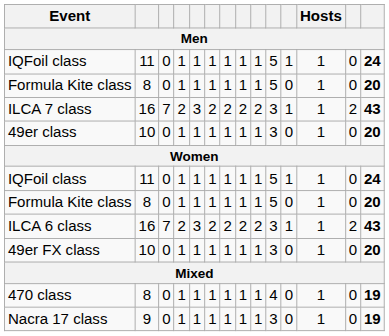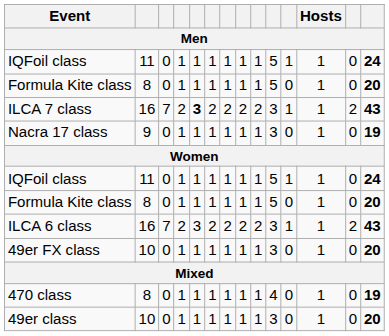 <table class="wikitable">
 <tr>
 <th>Event</th>
 <th></th>
 <th></th>
 <th></th>
 <th></th>
 <th></th>
 <th></th>
 <th></th>
 <th></th>
 <th></th>
 <th></th>
 <th>Hosts</th>
 <th></th>
 <th></th>
 </tr>
 <tr style="font-size:90%">
 <th colspan=14>Men</th>
 </tr>
 <tr align=center>
 <td align=left>IQFoil class</td>
 <td>11</td>
 <td>0</td>
 <td>1</td>
 <td>1</td>
 <td>1</td>
 <td>1</td>
 <td>1</td>
 <td>1</td>
 <td>5</td>
 <td>1</td>
 <td>1</td>
 <td>0</td>
 <td><strong>24</strong></td>
 </tr>
 <tr align=center>
 <td align=left>Formula Kite class</td>
 <td>8</td>
 <td>0</td>
 <td>1</td>
 <td>1</td>
 <td>1</td>
 <td>1</td>
 <td>1</td>
 <td>1</td>
 <td>5</td>
 <td>0</td>
 <td>1</td>
 <td>0</td>
 <td><strong>20</strong></td>
 </tr>
 <tr align=center>
 <td align=left>ILCA 7 class</td>
 <td>16</td>
 <td>7</td>
 <td>2</td>
-<td>3</td>
+<td><strong>3</strong></td>
 <td>2</td>
 <td>2</td>
 <td>2</td>
 <td>2</td>
 <td>3</td>
 <td>1</td>
 <td>1</td>
 <td>2</td>
 <td><strong>43</strong></td>
 </tr>
 <tr align=center>
-<td align=left>49er class</td>
-<td>10</td>
+<td align=left>Nacra 17 class</td>
+<td>9</td>
 <td>0</td>
 <td>1</td>
 <td>1</td>
 <td>1</td>
 <td>1</td>
 <td>1</td>
 <td>1</td>
 <td>3</td>
 <td>0</td>
 <td>1</td>
 <td>0</td>
-<td><strong>20</strong></td>
+<td><strong>19</strong></td>
 </tr>
 <tr style="font-size:90%">
 <th colspan=14>Women</th>
 </tr>
 <tr align=center>
 <td align=left>IQFoil class</td>
 <td>11</td>
 <td>0</td>
 <td>1</td>
 <td>1</td>
 <td>1</td>
 <td>1</td>
 <td>1</td>
 <td>1</td>
 <td>5</td>
 <td>1</td>
 <td>1</td>
 <td>0</td>
 <td><strong>24</strong></td>
 </tr>
 <tr align=center>
 <td align=left>Formula Kite class</td>
 <td>8</td>
 <td>0</td>
 <td>1</td>
 <td>1</td>
 <td>1</td>
 <td>1</td>
 <td>1</td>
 <td>1</td>
 <td>5</td>
 <td>0</td>
 <td>1</td>
 <td>0</td>
 <td><strong>20</strong></td>
 </tr>
 <tr align=center>
 <td align=left>ILCA 6 class</td>
 <td>16</td>
 <td>7</td>
 <td>2</td>
 <td>3</td>
 <td>2</td>
 <td>2</td>
 <td>2</td>
 <td>2</td>
 <td>3</td>
 <td>1</td>
 <td>1</td>
 <td>2</td>
 <td><strong>43</strong></td>
 </tr>
 <tr align=center>
 <td align=left>49er FX class</td>
 <td>10</td>
 <td>0</td>
 <td>1</td>
 <td>1</td>
 <td>1</td>
 <td>1</td>
 <td>1</td>
 <td>1</td>
 <td>3</td>
 <td>0</td>
 <td>1</td>
 <td>0</td>
 <td><strong>20</strong></td>
 </tr>
 <tr style="font-size:90%">
 <th colspan=14>Mixed</th>
 </tr>
 <tr align=center>
 <td align=left>470 class</td>
 <td>8</td>
 <td>0</td>
 <td>1</td>
 <td>1</td>
 <td>1</td>
 <td>1</td>
 <td>1</td>
 <td>1</td>
 <td>4</td>
 <td>0</td>
 <td>1</td>
 <td>0</td>
 <td><strong>19</strong></td>
 </tr>
 <tr align=center>
-<td align=left>Nacra 17 class</td>
-<td>9</td>
+<td align=left>49er class</td>
+<td>10</td>
 <td>0</td>
 <td>1</td>
 <td>1</td>
 <td>1</td>
 <td>1</td>
 <td>1</td>
 <td>1</td>
 <td>3</td>
 <td>0</td>
 <td>1</td>
 <td>0</td>
-<td><strong>19</strong></td>
+<td><strong>20</strong></td>
 </tr>
 </table>
